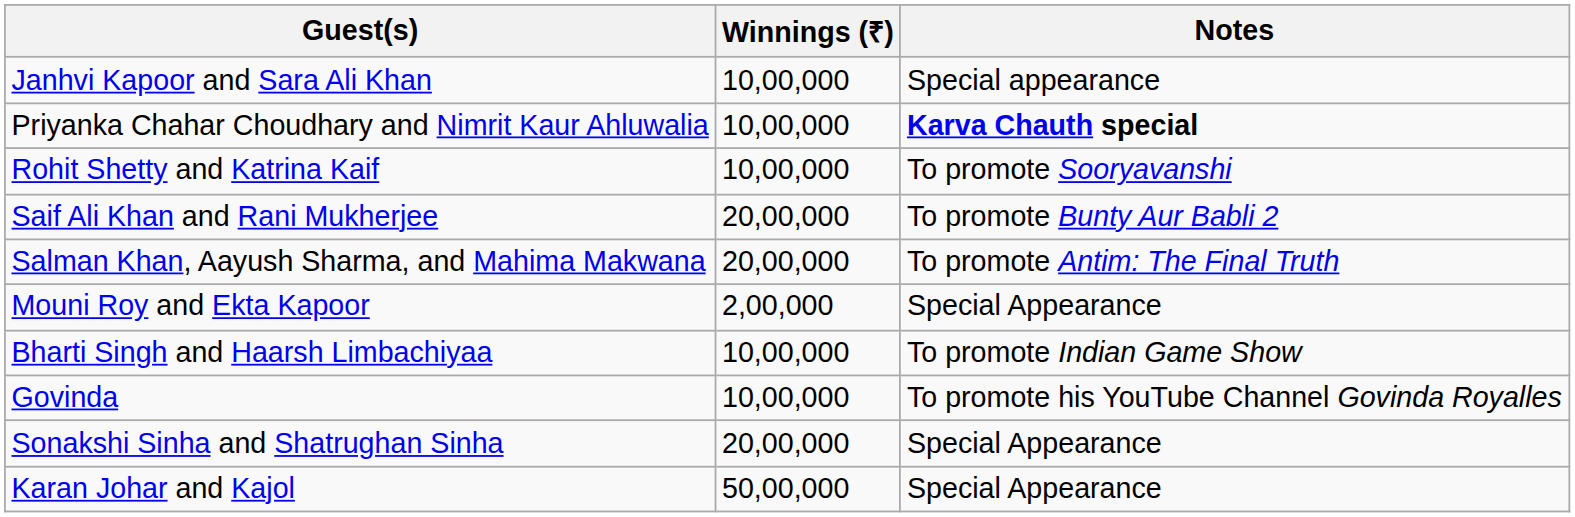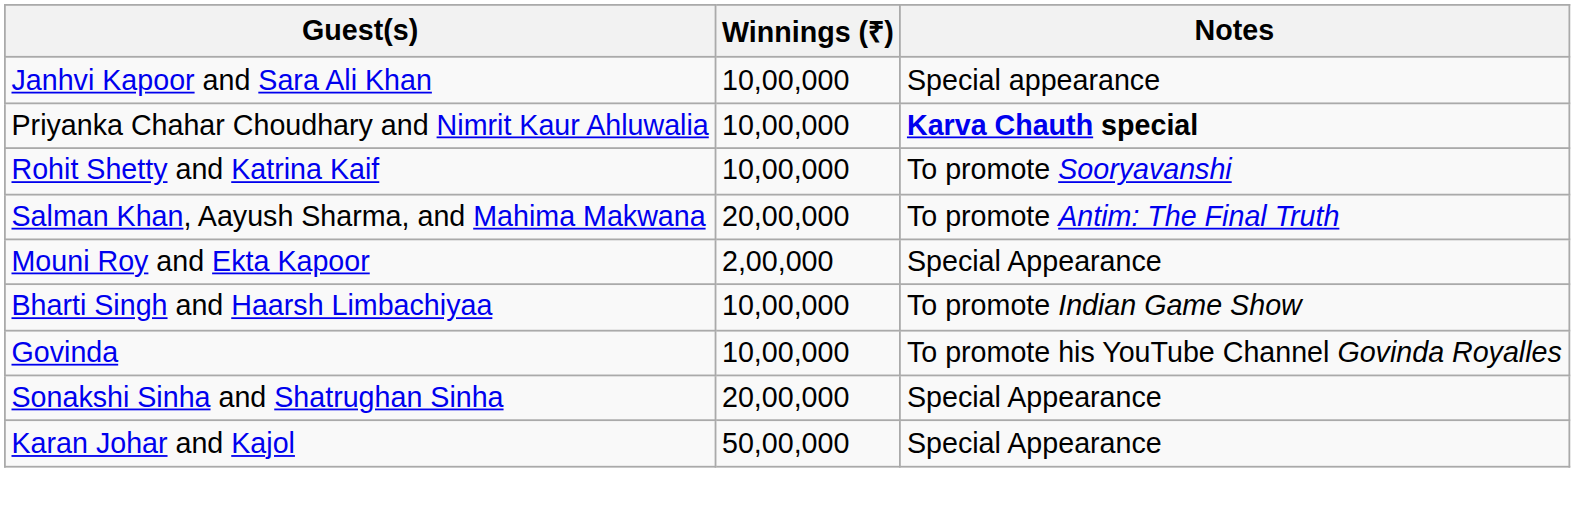 <table class="wikitable">
 <tr>
 <th>Guest(s)</th>
 <th>Winnings (₹)</th>
 <th>Notes</th>
 </tr>
 <tr>
 <td><a href='#'>Janhvi Kapoor</a> and <a href='#'>Sara Ali Khan</a></td>
 <td>10,00,000</td>
 <td>Special appearance</td>
 </tr>
 <tr>
 <td>Priyanka Chahar Choudhary and <a href='#'>Nimrit Kaur Ahluwalia</a></td>
 <td>10,00,000</td>
 <td><strong><a href='#'>Karva Chauth</a> special</strong></td>
 </tr>
 <tr>
 <td><a href='#'>Rohit Shetty</a> and <a href='#'>Katrina Kaif</a></td>
 <td>10,00,000</td>
 <td>To promote <em><a href='#'>Sooryavanshi</a></em></td>
-</tr>
-<tr>
-<td><a href='#'>Saif Ali Khan</a> and <a href='#'>Rani Mukherjee</a></td>
-<td>20,00,000</td>
-<td>To promote <em><a href='#'>Bunty Aur Babli 2</a></em></td>
 </tr>
 <tr>
 <td><a href='#'>Salman Khan</a>, Aayush Sharma, and <a href='#'>Mahima Makwana</a></td>
 <td>20,00,000</td>
 <td>To promote <em><a href='#'>Antim: The Final Truth</a></em></td>
 </tr>
 <tr>
 <td><a href='#'>Mouni Roy</a> and <a href='#'>Ekta Kapoor</a></td>
 <td>2,00,000</td>
 <td>Special Appearance</td>
 </tr>
 <tr>
 <td><a href='#'>Bharti Singh</a> and <a href='#'>Haarsh Limbachiyaa</a></td>
 <td>10,00,000</td>
 <td>To promote <em>Indian Game Show</em></td>
 </tr>
 <tr>
 <td><a href='#'>Govinda</a></td>
 <td>10,00,000</td>
 <td>To promote his YouTube Channel <em>Govinda Royalles</em></td>
 </tr>
 <tr>
 <td><a href='#'>Sonakshi Sinha</a> and  <a href='#'>Shatrughan Sinha</a></td>
 <td>20,00,000</td>
 <td>Special Appearance</td>
 </tr>
 <tr>
 <td><a href='#'>Karan Johar</a> and <a href='#'>Kajol</a></td>
 <td>50,00,000</td>
 <td>Special Appearance</td>
 </tr>
 </table>
